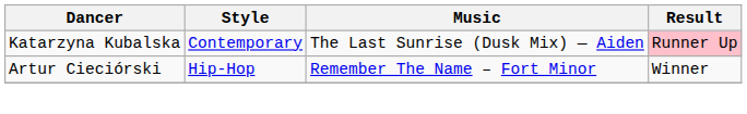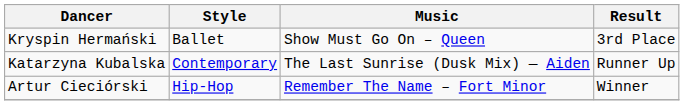 <table class="wikitable">
 <tr>
 <th>Dancer</th>
 <th>Style</th>
 <th>Music</th>
 <th>Result</th>
 </tr>
 <tr>
+<td>Kryspin Hermański</td>
+<td>Ballet</td>
+<td>Show Must Go On – <a href='#'>Queen</a></td>
+<td>3rd Place</td>
+</tr>
+<tr>
 <td>Katarzyna Kubalska</td>
 <td><a href='#'>Contemporary</a></td>
 <td>The Last Sunrise (Dusk Mix) — <a href='#'>Aiden</a></td>
-<td style="background: pink;">Runner Up</td>
+<td>Runner Up</td>
 </tr>
 <tr>
 <td>Artur Cieciórski</td>
 <td><a href='#'>Hip-Hop</a></td>
 <td><a href='#'>Remember The Name</a> – <a href='#'>Fort Minor</a></td>
 <td>Winner</td>
 </tr>
 <tr>
 </tr>
 </table>
